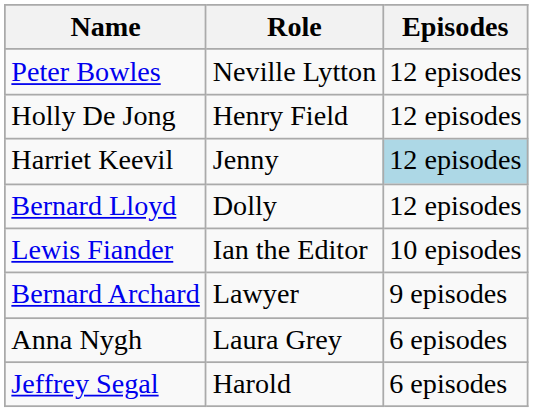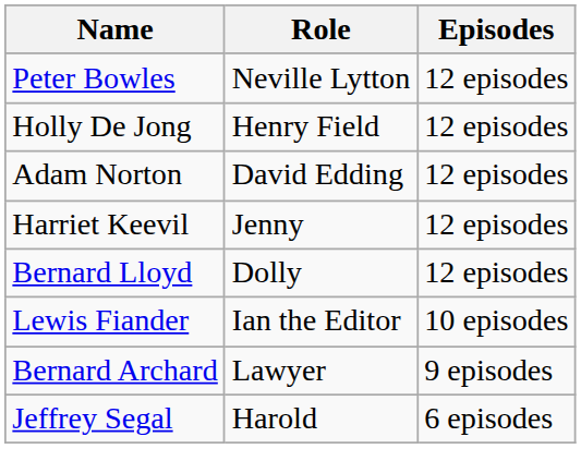 <table class="wikitable sortable plainrowheaders">
 <tr>
 <th scope="col">Name</th>
 <th scope="col">Role</th>
 <th scope="col">Episodes</th>
 </tr>
 <tr>
 <td><a href='#'>Peter Bowles</a></td>
 <td>Neville Lytton</td>
 <td>12 episodes</td>
 </tr>
 <tr>
 <td>Holly De Jong</td>
 <td>Henry Field</td>
 <td>12 episodes</td>
 </tr>
 <tr>
+<td>Adam Norton</td>
+<td>David Edding</td>
+<td>12 episodes</td>
+</tr>
+<tr>
 <td>Harriet Keevil</td>
 <td>Jenny</td>
-<td style="background: lightblue;">12 episodes</td>
+<td>12 episodes</td>
 </tr>
 <tr>
 <td><a href='#'>Bernard Lloyd</a></td>
 <td>Dolly</td>
 <td>12 episodes</td>
 </tr>
 <tr>
 <td><a href='#'>Lewis Fiander</a></td>
 <td>Ian the Editor</td>
 <td>10 episodes</td>
 </tr>
 <tr>
 <td><a href='#'>Bernard Archard</a></td>
 <td>Lawyer</td>
 <td>9 episodes</td>
 </tr>
 <tr>
-<td>Anna Nygh</td>
-<td>Laura Grey</td>
-<td>6 episodes</td>
-</tr>
-<tr>
 <td><a href='#'>Jeffrey Segal</a></td>
 <td>Harold</td>
 <td>6 episodes</td>
 </tr>
 </table>
